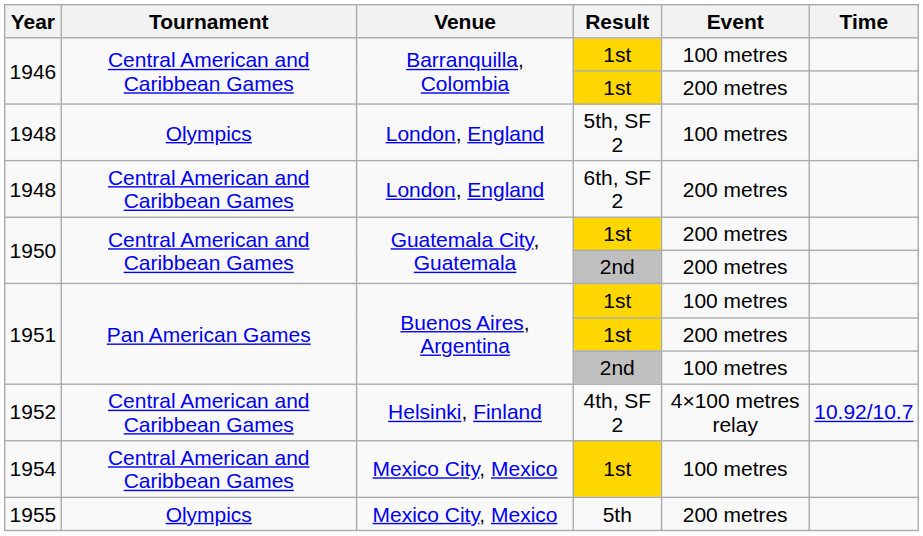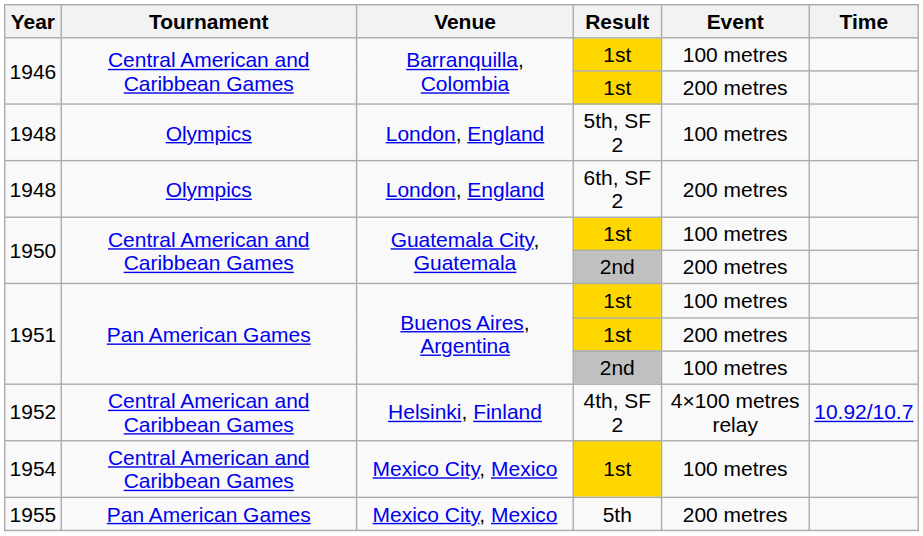 <table class="wikitable" style=" text-align:center; font-size:95%;" width="75%">
 <tr>
 <th>Year</th>
 <th>Tournament</th>
 <th>Venue</th>
 <th>Result</th>
 <th>Event</th>
 <th>Time</th>
 </tr>
 <tr>
 <td rowspan=2>1946</td>
 <td rowspan=2><a href='#'>Central American and Caribbean Games</a></td>
 <td rowspan=2><a href='#'>Barranquilla</a>, <a href='#'>Colombia</a></td>
 <td bgcolor="gold">1st</td>
 <td>100 metres</td>
 <td></td>
 </tr>
 <tr>
 <td bgcolor="gold">1st</td>
 <td>200 metres</td>
 <td></td>
 </tr>
 <tr>
 <td>1948</td>
 <td><a href='#'>Olympics</a></td>
 <td><a href='#'>London</a>, <a href='#'>England</a></td>
 <td>5th, SF 2</td>
 <td>100 metres</td>
 <td></td>
 </tr>
 <tr>
 <td>1948</td>
-<td><a href='#'>Central American and Caribbean Games</a></td>
+<td><a href='#'>Olympics</a></td>
 <td><a href='#'>London</a>, <a href='#'>England</a></td>
 <td>6th, SF 2</td>
 <td>200 metres</td>
 <td></td>
 </tr>
 <tr>
 <td rowspan=2>1950</td>
 <td rowspan=2><a href='#'>Central American and Caribbean Games</a></td>
 <td rowspan=2><a href='#'>Guatemala City</a>, <a href='#'>Guatemala</a></td>
 <td bgcolor="gold">1st</td>
-<td>200 metres</td>
+<td>100 metres</td>
 <td></td>
 </tr>
 <tr>
 <td bgcolor="silver">2nd</td>
 <td>200 metres</td>
 <td></td>
 </tr>
 <tr>
 <td rowspan=3>1951</td>
 <td rowspan=3><a href='#'>Pan American Games</a></td>
 <td rowspan=3><a href='#'>Buenos Aires</a>, <a href='#'>Argentina</a></td>
 <td bgcolor="gold">1st</td>
 <td>100 metres</td>
 <td></td>
 </tr>
 <tr>
 <td bgcolor="gold">1st</td>
 <td>200 metres</td>
 <td></td>
 </tr>
 <tr>
 <td bgcolor="silver">2nd</td>
 <td>100 metres</td>
 <td></td>
 </tr>
 <tr>
 <td>1952</td>
 <td><a href='#'>Central American and Caribbean Games</a></td>
 <td><a href='#'>Helsinki</a>, <a href='#'>Finland</a></td>
 <td>4th, SF 2</td>
 <td>4×100 metres relay</td>
 <td><a href='#'>10.92/10.7</a></td>
 </tr>
 <tr>
 <td>1954</td>
 <td><a href='#'>Central American and Caribbean Games</a></td>
 <td><a href='#'>Mexico City</a>, <a href='#'>Mexico</a></td>
 <td bgcolor="gold">1st</td>
 <td>100 metres</td>
 <td></td>
 </tr>
 <tr>
 <td>1955</td>
-<td><a href='#'>Olympics</a></td>
+<td><a href='#'>Pan American Games</a></td>
 <td><a href='#'>Mexico City</a>, <a href='#'>Mexico</a></td>
 <td>5th</td>
 <td>200 metres</td>
 <td></td>
 </tr>
 </table>
